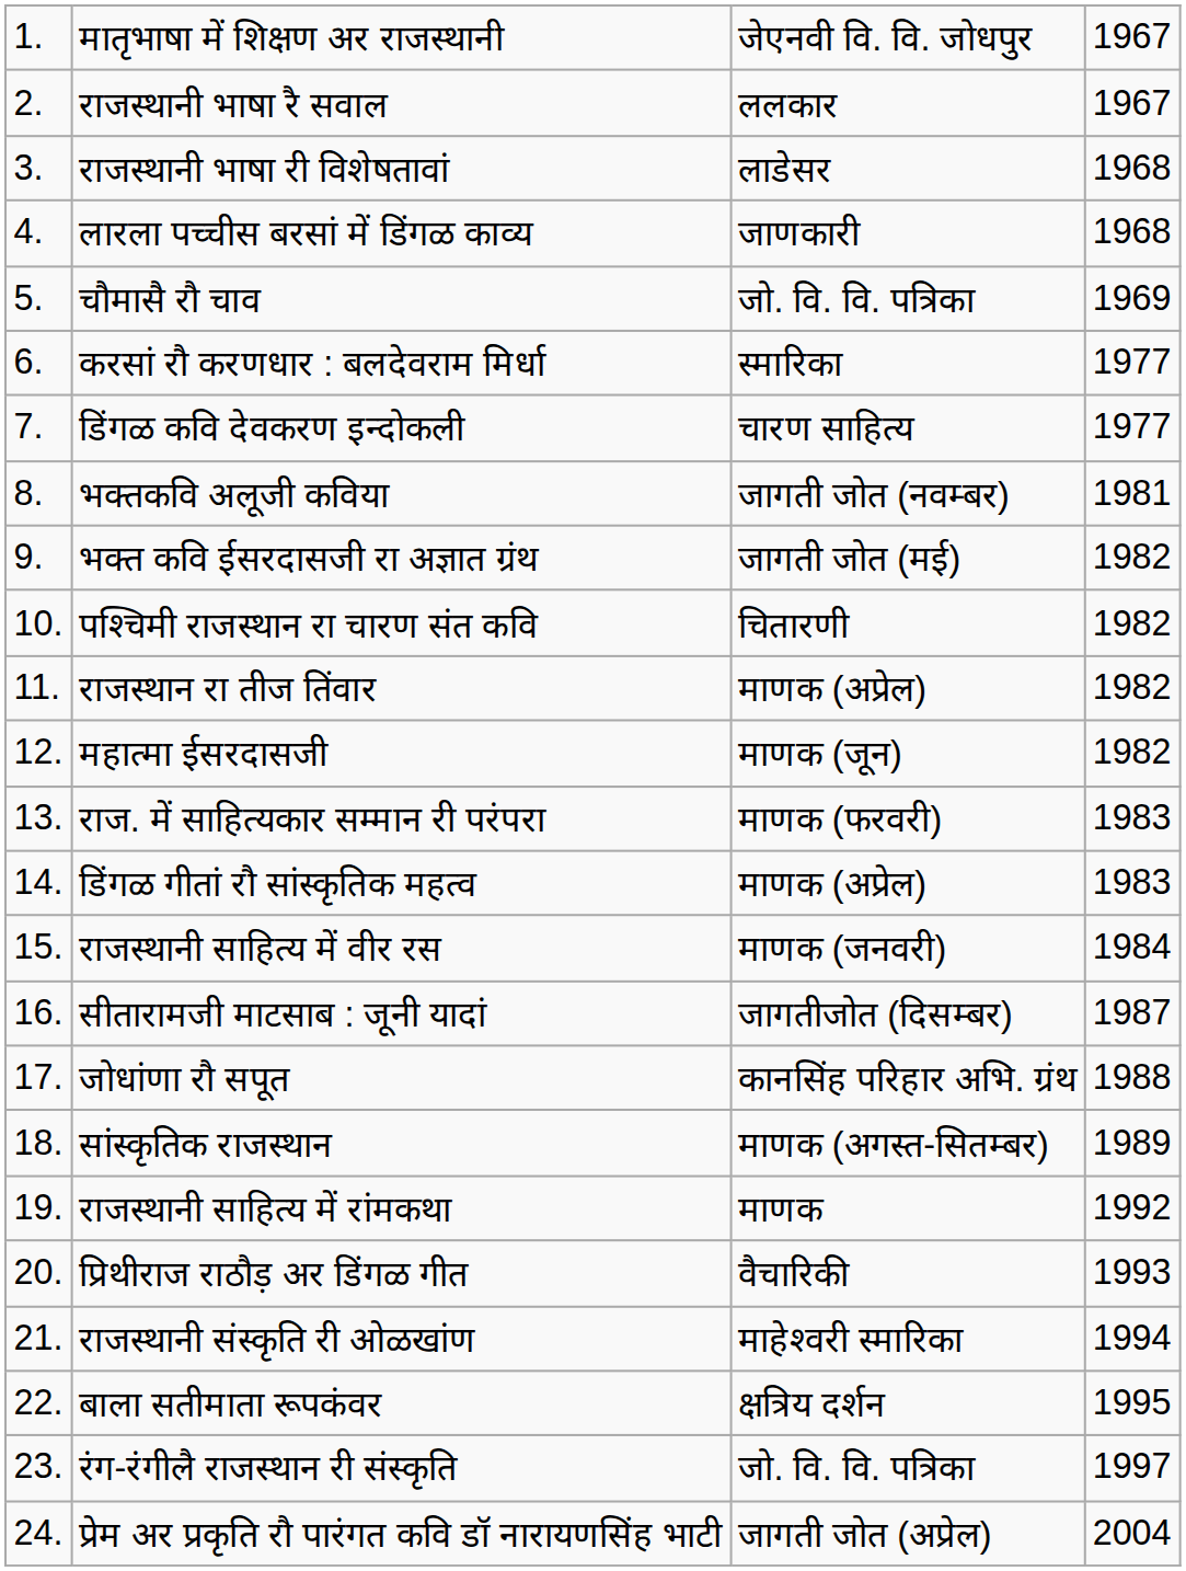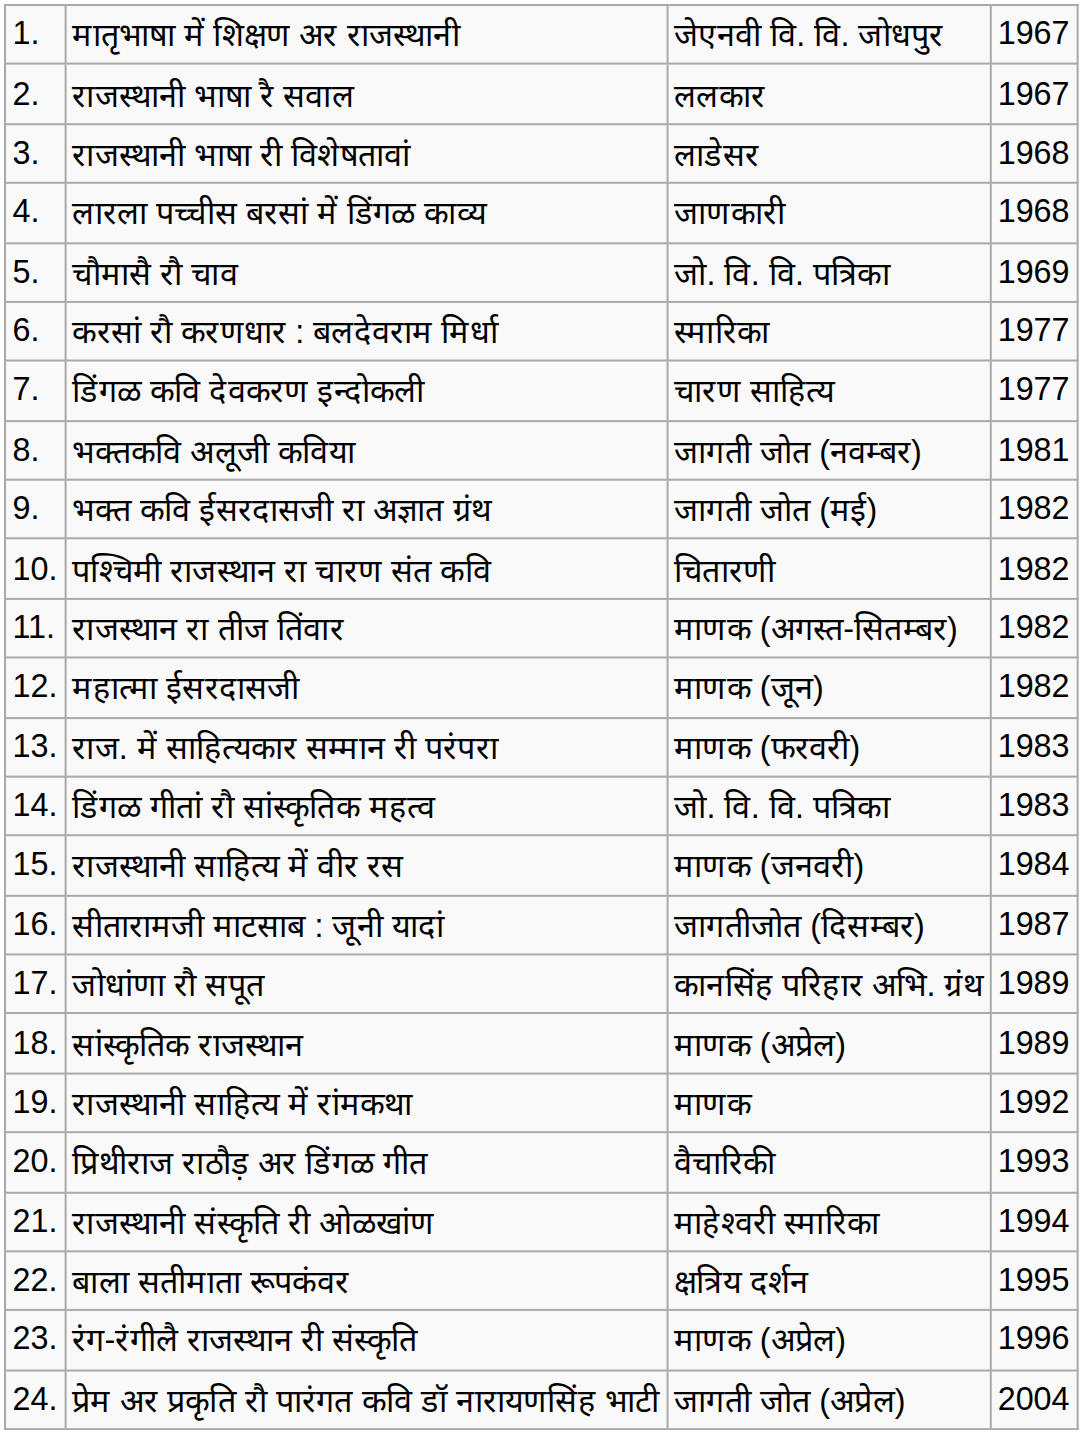 <table class="wikitable">
 <tr>
 <td>1.</td>
 <td>मातृभाषा में शिक्षण अर राजस्थानी</td>
 <td>जेएनवी वि. वि. जोधपुर</td>
 <td>1967</td>
 </tr>
 <tr>
 <td>2.</td>
 <td>राजस्थानी भाषा रै सवाल</td>
 <td>ललकार</td>
 <td>1967</td>
 </tr>
 <tr>
 <td>3.</td>
 <td>राजस्थानी भाषा री विशेषतावां</td>
 <td>लाडेसर</td>
 <td>1968</td>
 </tr>
 <tr>
 <td>4.</td>
 <td>लारला पच्चीस बरसां में डिंगळ काव्य</td>
 <td>जाणकारी</td>
 <td>1968</td>
 </tr>
 <tr>
 <td>5.</td>
 <td>चौमासै रौ चाव</td>
 <td>जो. वि. वि. पत्रिका</td>
 <td>1969</td>
 </tr>
 <tr>
 <td>6.</td>
 <td>करसां रौ करणधार : बलदेवराम मिर्धा</td>
 <td>स्मारिका</td>
 <td>1977</td>
 </tr>
 <tr>
 <td>7.</td>
 <td>डिंगळ कवि देवकरण इन्दोकली</td>
 <td>चारण साहित्य</td>
 <td>1977</td>
 </tr>
 <tr>
 <td>8.</td>
 <td>भक्तकवि अलूजी कविया</td>
 <td>जागती जोत (नवम्बर)</td>
 <td>1981</td>
 </tr>
 <tr>
 <td>9.</td>
 <td>भक्त कवि ईसरदासजी रा अज्ञात ग्रंथ</td>
 <td>जागती जोत (मई)</td>
 <td>1982</td>
 </tr>
 <tr>
 <td>10.</td>
 <td>पश्चिमी राजस्थान रा चारण संत कवि</td>
 <td>चितारणी</td>
 <td>1982</td>
 </tr>
 <tr>
 <td>11.</td>
 <td>राजस्थान रा तीज तिंवार</td>
-<td>माणक (अप्रेल)</td>
+<td>माणक (अगस्त-सितम्बर)</td>
 <td>1982</td>
 </tr>
 <tr>
 <td>12.</td>
 <td>महात्मा ईसरदासजी</td>
 <td>माणक (जून)</td>
 <td>1982</td>
 </tr>
 <tr>
 <td>13.</td>
 <td>राज. में साहित्यकार सम्मान री परंपरा</td>
 <td>माणक (फरवरी)</td>
 <td>1983</td>
 </tr>
 <tr>
 <td>14.</td>
 <td>डिंगळ गीतां रौ सांस्कृतिक महत्व</td>
-<td>माणक (अप्रेल)</td>
+<td>जो. वि. वि. पत्रिका</td>
 <td>1983</td>
 </tr>
 <tr>
 <td>15.</td>
 <td>राजस्थानी साहित्य में वीर रस</td>
 <td>माणक (जनवरी)</td>
 <td>1984</td>
 </tr>
 <tr>
 <td>16.</td>
 <td>सीतारामजी माटसाब : जूनी यादां</td>
 <td>जागतीजोत (दिसम्बर)</td>
 <td>1987</td>
 </tr>
 <tr>
 <td>17.</td>
 <td>जोधांणा रौ सपूत</td>
 <td>कानसिंह परिहार अभि. ग्रंथ</td>
-<td>1988</td>
+<td>1989</td>
 </tr>
 <tr>
 <td>18.</td>
 <td>सांस्कृतिक राजस्थान</td>
-<td>माणक (अगस्त-सितम्बर)</td>
+<td>माणक (अप्रेल)</td>
 <td>1989</td>
 </tr>
 <tr>
 <td>19.</td>
 <td>राजस्थानी साहित्य में रांमकथा</td>
 <td>माणक</td>
 <td>1992</td>
 </tr>
 <tr>
 <td>20.</td>
 <td>प्रिथीराज राठौड़ अर डिंगळ गीत</td>
 <td>वैचारिकी</td>
 <td>1993</td>
 </tr>
 <tr>
 <td>21.</td>
 <td>राजस्थानी संस्कृति री ओळखांण</td>
 <td>माहेश्वरी स्मारिका</td>
 <td>1994</td>
 </tr>
 <tr>
 <td>22.</td>
 <td>बाला सतीमाता रूपकंवर</td>
 <td>क्षत्रिय दर्शन</td>
 <td>1995</td>
 </tr>
 <tr>
 <td>23.</td>
 <td>रंग-रंगीलै राजस्थान री संस्कृति</td>
-<td>जो. वि. वि. पत्रिका</td>
-<td>1997</td>
+<td>माणक (अप्रेल)</td>
+<td>1996</td>
 </tr>
 <tr>
 <td>24.</td>
 <td>प्रेम अर प्रकृति रौ पारंगत कवि डॉ नारायणसिंह भाटी</td>
 <td>जागती जोत (अप्रेल)</td>
 <td>2004</td>
 </tr>
 </table>
